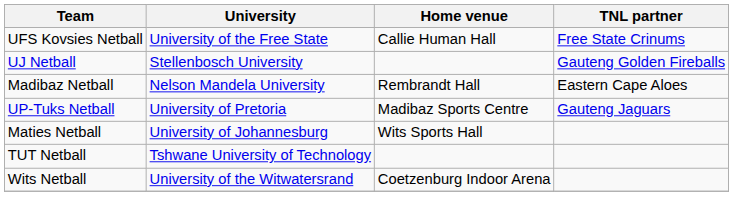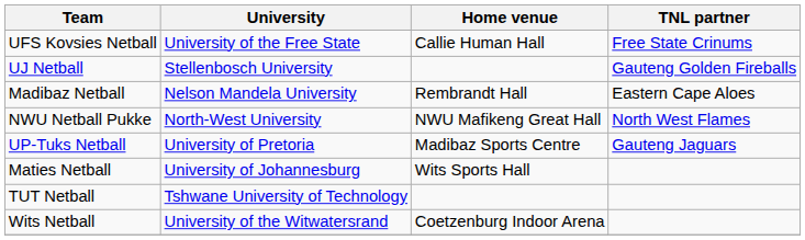 <table class="wikitable collapsible">
 <tr>
 <th>Team</th>
 <th>University</th>
 <th>Home venue</th>
 <th>TNL partner</th>
 </tr>
 <tr>
 <td>UFS Kovsies Netball</td>
 <td><a href='#'>University of the Free State</a></td>
 <td>Callie Human Hall</td>
 <td><a href='#'>Free State Crinums</a></td>
 </tr>
 <tr>
 <td><a href='#'>UJ Netball</a></td>
 <td><a href='#'>Stellenbosch University</a></td>
 <td></td>
 <td><a href='#'>Gauteng Golden Fireballs</a></td>
 </tr>
 <tr>
 <td>Madibaz Netball</td>
 <td><a href='#'>Nelson Mandela University</a></td>
 <td>Rembrandt Hall</td>
 <td>Eastern Cape Aloes</td>
+</tr>
+<tr>
+<td>NWU Netball Pukke</td>
+<td><a href='#'>North-West University</a></td>
+<td>NWU Mafikeng Great Hall</td>
+<td><a href='#'>North West Flames</a></td>
 </tr>
 <tr>
 <td><a href='#'>UP-Tuks Netball</a></td>
 <td><a href='#'>University of Pretoria</a></td>
 <td>Madibaz Sports Centre</td>
 <td><a href='#'>Gauteng Jaguars</a></td>
 </tr>
 <tr>
 <td>Maties Netball</td>
 <td><a href='#'>University of Johannesburg</a></td>
 <td>Wits Sports Hall</td>
 <td></td>
 </tr>
 <tr>
 <td>TUT Netball</td>
 <td><a href='#'>Tshwane University of Technology</a></td>
 <td></td>
 <td></td>
 </tr>
 <tr>
 <td>Wits Netball</td>
 <td><a href='#'>University of the Witwatersrand</a></td>
 <td>Coetzenburg Indoor Arena</td>
 <td></td>
 </tr>
 <tr>
 </tr>
 </table>
